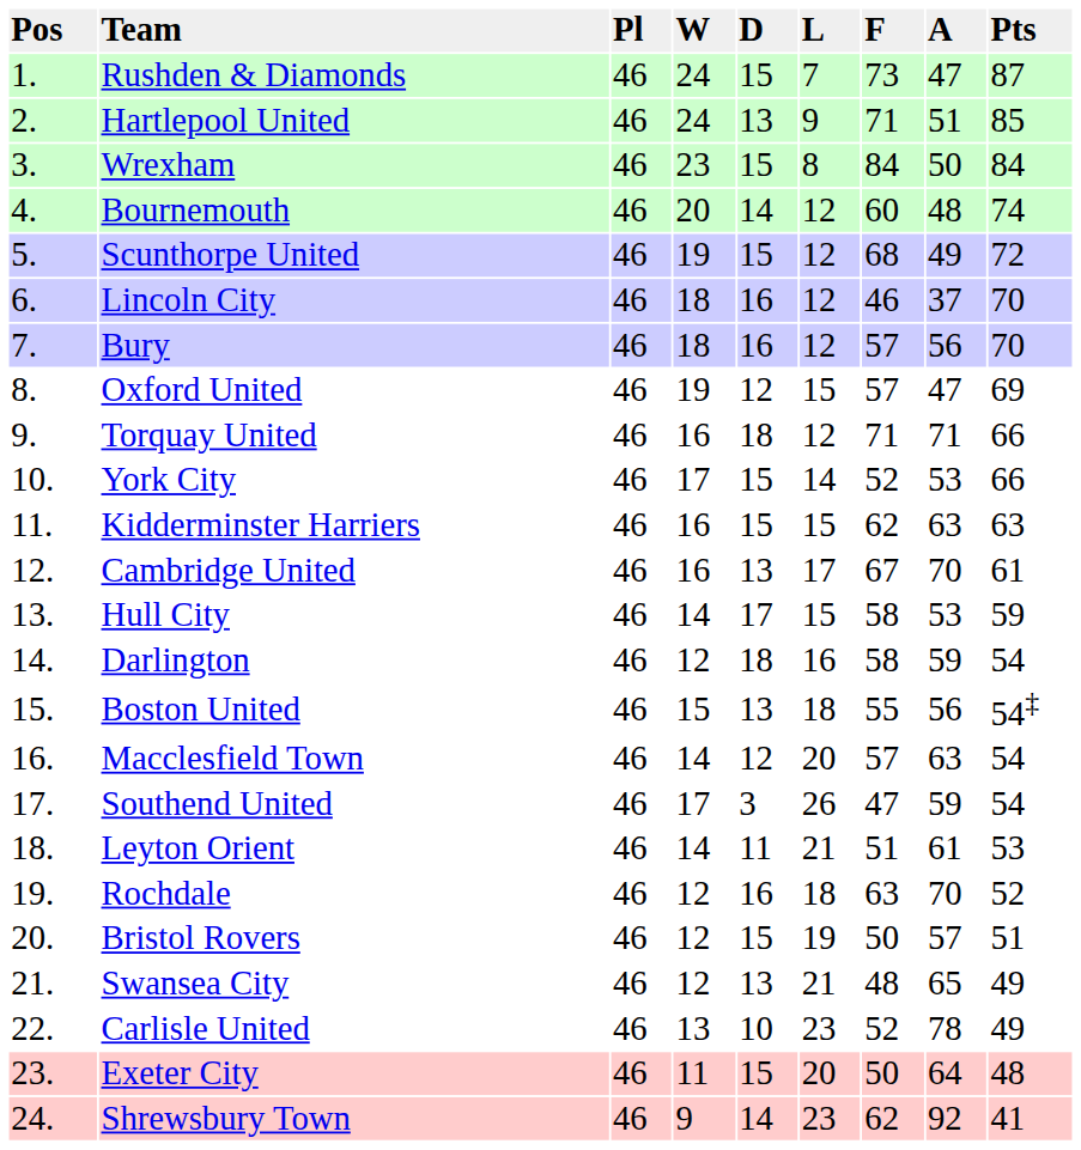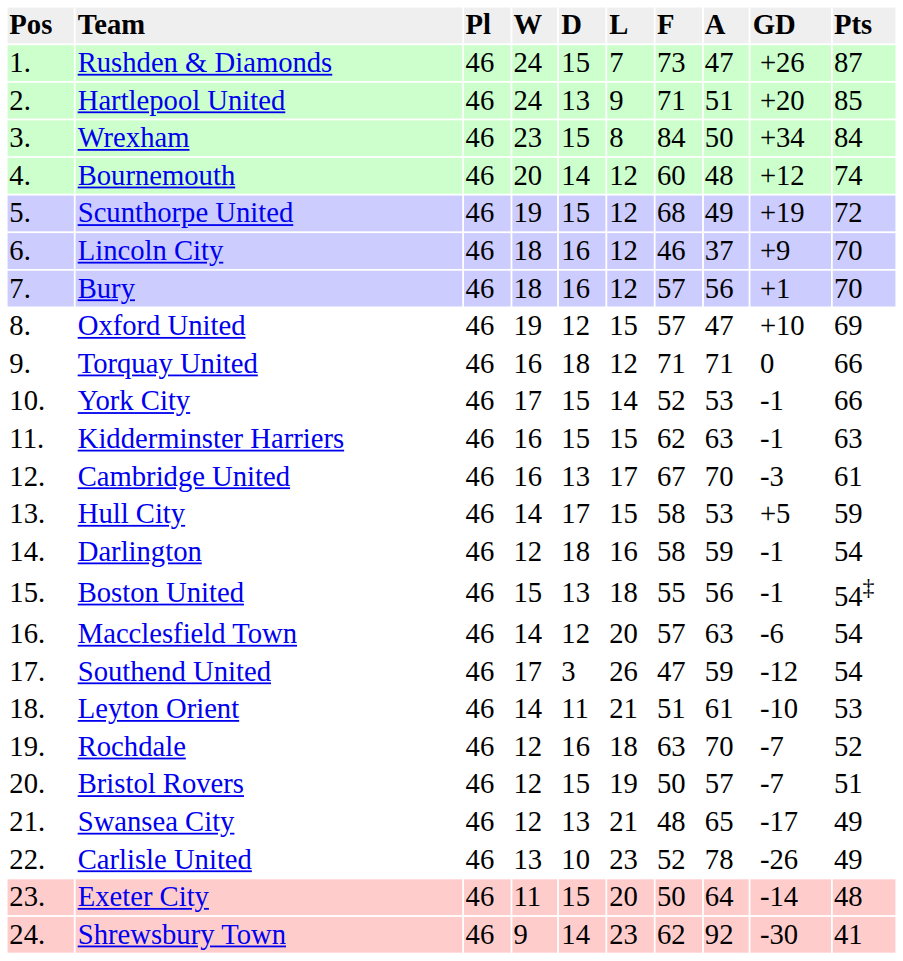 <table cellspacing="1" cellpadding="1" style="border:1px solid #fff; background:#fff; width:500px;">
 <tr style="text-align:left; background:#efefef;">
 <th>Pos</th>
 <th>Team</th>
 <th>Pl</th>
 <th>W</th>
 <th>D</th>
 <th>L</th>
 <th>F</th>
 <th>A</th>
+<th>GD</th>
 <th>Pts</th>
 </tr>
 <tr style="background:#cfc;">
 <td>1.</td>
 <td><a href='#'>Rushden & Diamonds</a></td>
 <td>46</td>
 <td>24</td>
 <td>15</td>
 <td>7</td>
 <td>73</td>
 <td>47</td>
+<td> +26</td>
 <td>87</td>
 </tr>
 <tr style="background:#cfc;">
 <td>2.</td>
 <td><a href='#'>Hartlepool United</a></td>
 <td>46</td>
 <td>24</td>
 <td>13</td>
 <td>9</td>
 <td>71</td>
 <td>51</td>
+<td> +20</td>
 <td>85</td>
 </tr>
 <tr style="background:#cfc;">
 <td>3.</td>
 <td><a href='#'>Wrexham</a></td>
 <td>46</td>
 <td>23</td>
 <td>15</td>
 <td>8</td>
 <td>84</td>
 <td>50</td>
+<td> +34</td>
 <td>84</td>
 </tr>
 <tr style="background:#cfc;">
 <td>4.</td>
 <td><a href='#'>Bournemouth</a></td>
 <td>46</td>
 <td>20</td>
 <td>14</td>
 <td>12</td>
 <td>60</td>
 <td>48</td>
+<td> +12</td>
 <td>74</td>
 </tr>
 <tr style="background:#ccf;">
 <td>5.</td>
 <td><a href='#'>Scunthorpe United</a></td>
 <td>46</td>
 <td>19</td>
 <td>15</td>
 <td>12</td>
 <td>68</td>
 <td>49</td>
+<td> +19</td>
 <td>72</td>
 </tr>
 <tr style="background:#ccf;">
 <td>6.</td>
 <td><a href='#'>Lincoln City</a></td>
 <td>46</td>
 <td>18</td>
 <td>16</td>
 <td>12</td>
 <td>46</td>
 <td>37</td>
+<td> +9</td>
 <td>70</td>
 </tr>
 <tr style="background:#ccf;">
 <td>7.</td>
 <td><a href='#'>Bury</a></td>
 <td>46</td>
 <td>18</td>
 <td>16</td>
 <td>12</td>
 <td>57</td>
 <td>56</td>
+<td> +1</td>
 <td>70</td>
 </tr>
 <tr>
 <td>8.</td>
 <td><a href='#'>Oxford United</a></td>
 <td>46</td>
 <td>19</td>
 <td>12</td>
 <td>15</td>
 <td>57</td>
 <td>47</td>
+<td> +10</td>
 <td>69</td>
 </tr>
 <tr>
 <td>9.</td>
 <td><a href='#'>Torquay United</a></td>
 <td>46</td>
 <td>16</td>
 <td>18</td>
 <td>12</td>
 <td>71</td>
 <td>71</td>
+<td> 0</td>
 <td>66</td>
 </tr>
 <tr>
 <td>10.</td>
 <td><a href='#'>York City</a></td>
 <td>46</td>
 <td>17</td>
 <td>15</td>
 <td>14</td>
 <td>52</td>
 <td>53</td>
+<td> -1</td>
 <td>66</td>
 </tr>
 <tr>
 <td>11.</td>
 <td><a href='#'>Kidderminster Harriers</a></td>
 <td>46</td>
 <td>16</td>
 <td>15</td>
 <td>15</td>
 <td>62</td>
 <td>63</td>
+<td> -1</td>
 <td>63</td>
 </tr>
 <tr>
 <td>12.</td>
 <td><a href='#'>Cambridge United</a></td>
 <td>46</td>
 <td>16</td>
 <td>13</td>
 <td>17</td>
 <td>67</td>
 <td>70</td>
+<td> -3</td>
 <td>61</td>
 </tr>
 <tr>
 <td>13.</td>
 <td><a href='#'>Hull City</a></td>
 <td>46</td>
 <td>14</td>
 <td>17</td>
 <td>15</td>
 <td>58</td>
 <td>53</td>
+<td> +5</td>
 <td>59</td>
 </tr>
 <tr>
 <td>14.</td>
 <td><a href='#'>Darlington</a></td>
 <td>46</td>
 <td>12</td>
 <td>18</td>
 <td>16</td>
 <td>58</td>
 <td>59</td>
+<td> -1</td>
 <td>54</td>
 </tr>
 <tr>
 <td>15.</td>
 <td><a href='#'>Boston United</a></td>
 <td>46</td>
 <td>15</td>
 <td>13</td>
 <td>18</td>
 <td>55</td>
 <td>56</td>
+<td> -1</td>
 <td>54<sup>‡</sup></td>
 </tr>
 <tr>
 <td>16.</td>
 <td><a href='#'>Macclesfield Town</a></td>
 <td>46</td>
 <td>14</td>
 <td>12</td>
 <td>20</td>
 <td>57</td>
 <td>63</td>
+<td> -6</td>
 <td>54</td>
 </tr>
 <tr>
 <td>17.</td>
 <td><a href='#'>Southend United</a></td>
 <td>46</td>
 <td>17</td>
 <td>3</td>
 <td>26</td>
 <td>47</td>
 <td>59</td>
+<td> -12</td>
 <td>54</td>
 </tr>
 <tr>
 <td>18.</td>
 <td><a href='#'>Leyton Orient</a></td>
 <td>46</td>
 <td>14</td>
 <td>11</td>
 <td>21</td>
 <td>51</td>
 <td>61</td>
+<td> -10</td>
 <td>53</td>
 </tr>
 <tr>
 <td>19.</td>
 <td><a href='#'>Rochdale</a></td>
 <td>46</td>
 <td>12</td>
 <td>16</td>
 <td>18</td>
 <td>63</td>
 <td>70</td>
+<td> -7</td>
 <td>52</td>
 </tr>
 <tr>
 <td>20.</td>
 <td><a href='#'>Bristol Rovers</a></td>
 <td>46</td>
 <td>12</td>
 <td>15</td>
 <td>19</td>
 <td>50</td>
 <td>57</td>
+<td> -7</td>
 <td>51</td>
 </tr>
 <tr>
 <td>21.</td>
 <td><a href='#'>Swansea City</a></td>
 <td>46</td>
 <td>12</td>
 <td>13</td>
 <td>21</td>
 <td>48</td>
 <td>65</td>
+<td> -17</td>
 <td>49</td>
 </tr>
 <tr>
 <td>22.</td>
 <td><a href='#'>Carlisle United</a></td>
 <td>46</td>
 <td>13</td>
 <td>10</td>
 <td>23</td>
 <td>52</td>
 <td>78</td>
+<td> -26</td>
 <td>49</td>
 </tr>
 <tr style="background:#fcc;">
 <td>23.</td>
 <td><a href='#'>Exeter City</a></td>
 <td>46</td>
 <td>11</td>
 <td>15</td>
 <td>20</td>
 <td>50</td>
 <td>64</td>
+<td> -14</td>
 <td>48</td>
 </tr>
 <tr style="background:#fcc;">
 <td>24.</td>
 <td><a href='#'>Shrewsbury Town</a></td>
 <td>46</td>
 <td>9</td>
 <td>14</td>
 <td>23</td>
 <td>62</td>
 <td>92</td>
+<td> -30</td>
 <td>41</td>
 </tr>
 </table>
